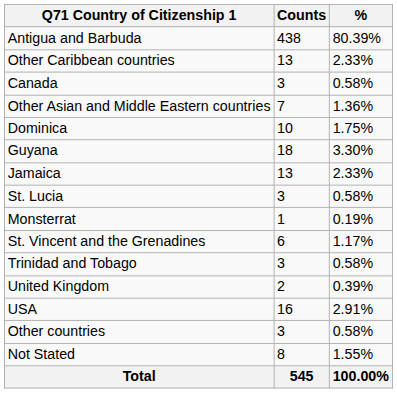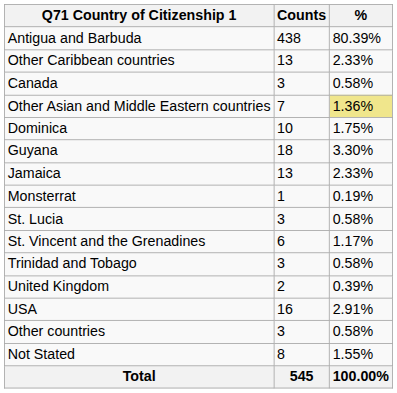 <table class="wikitable sortable">
 <tr>
 <th>Q71 Country of Citizenship 1</th>
 <th>Counts</th>
 <th>%</th>
 </tr>
 <tr>
 <td>Antigua and Barbuda</td>
 <td>438</td>
 <td>80.39%</td>
 </tr>
 <tr>
 <td>Other Caribbean countries</td>
 <td>13</td>
 <td>2.33%</td>
 </tr>
 <tr>
 <td>Canada</td>
 <td>3</td>
 <td>0.58%</td>
 </tr>
 <tr>
 <td>Other Asian and Middle Eastern countries</td>
 <td>7</td>
-<td>1.36%</td>
+<td style="background: khaki;">1.36%</td>
 </tr>
 <tr>
 <td>Dominica</td>
 <td>10</td>
 <td>1.75%</td>
 </tr>
 <tr>
 <td>Guyana</td>
 <td>18</td>
 <td>3.30%</td>
 </tr>
 <tr>
 <td>Jamaica</td>
 <td>13</td>
 <td>2.33%</td>
 </tr>
 <tr>
+<td>Monsterrat</td>
+<td>1</td>
+<td>0.19%</td>
+</tr>
+<tr>
 <td>St. Lucia</td>
 <td>3</td>
 <td>0.58%</td>
-</tr>
-<tr>
-<td>Monsterrat</td>
-<td>1</td>
-<td>0.19%</td>
 </tr>
 <tr>
 <td>St. Vincent and the Grenadines</td>
 <td>6</td>
 <td>1.17%</td>
 </tr>
 <tr>
 <td>Trinidad and Tobago</td>
 <td>3</td>
 <td>0.58%</td>
 </tr>
 <tr>
 <td>United Kingdom</td>
 <td>2</td>
 <td>0.39%</td>
 </tr>
 <tr>
 <td>USA</td>
 <td>16</td>
 <td>2.91%</td>
 </tr>
 <tr>
 <td>Other countries</td>
 <td>3</td>
 <td>0.58%</td>
 </tr>
 <tr>
 <td>Not Stated</td>
 <td>8</td>
 <td>1.55%</td>
 </tr>
 <tr>
 <th>Total</th>
 <th>545</th>
 <th>100.00%</th>
 </tr>
 </table>
